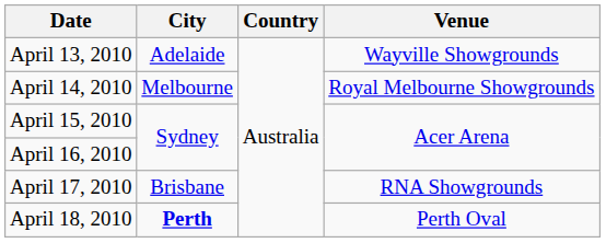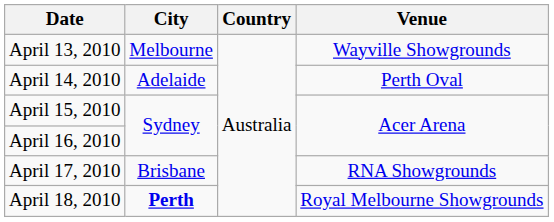 <table class="wikitable" style="text-align:center;">
 <tr>
 <th rowspan="1">Date</th>
 <th>City</th>
 <th>Country</th>
 <th>Venue</th>
 </tr>
 <tr>
 <td>April 13, 2010</td>
-<td><a href='#'>Adelaide</a></td>
+<td><a href='#'>Melbourne</a></td>
 <td rowspan="6">Australia</td>
 <td><a href='#'>Wayville Showgrounds</a></td>
 </tr>
 <tr>
 <td>April 14, 2010</td>
-<td><a href='#'>Melbourne</a></td>
-<td><a href='#'>Royal Melbourne Showgrounds</a></td>
+<td><a href='#'>Adelaide</a></td>
+<td><a href='#'>Perth Oval</a></td>
 </tr>
 <tr>
 <td>April 15, 2010</td>
 <td rowspan="2"><a href='#'>Sydney</a></td>
 <td rowspan="2"><a href='#'>Acer Arena</a></td>
 </tr>
 <tr>
 <td>April 16, 2010</td>
 </tr>
 <tr>
 <td>April 17, 2010</td>
 <td><a href='#'>Brisbane</a></td>
 <td><a href='#'>RNA Showgrounds</a></td>
 </tr>
 <tr>
 <td>April 18, 2010</td>
 <td><strong><a href='#'>Perth</a></strong></td>
-<td><a href='#'>Perth Oval</a></td>
+<td><a href='#'>Royal Melbourne Showgrounds</a></td>
 </tr>
 </table>
